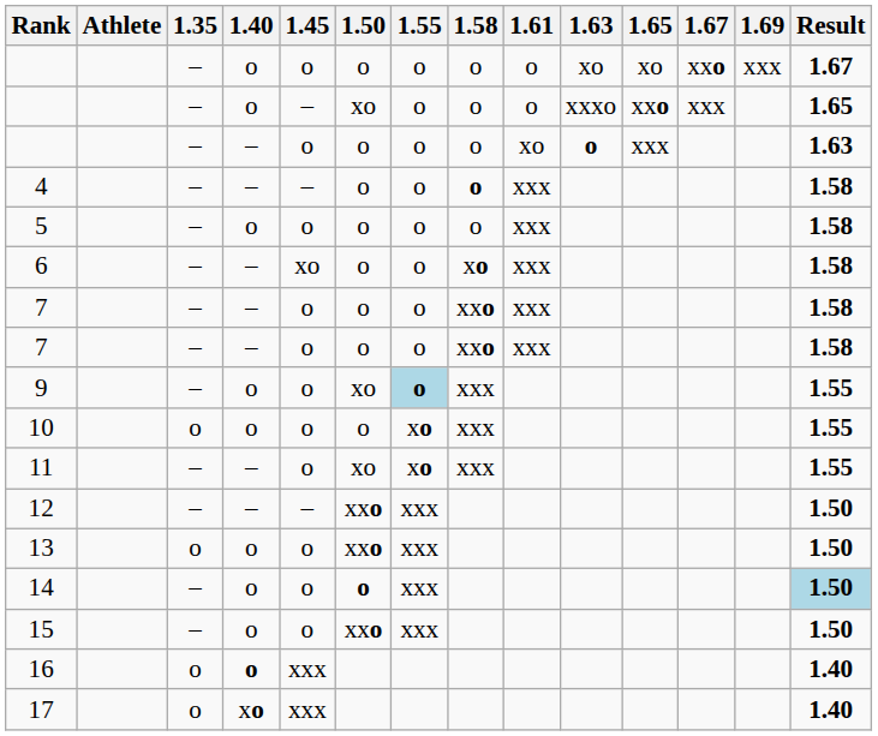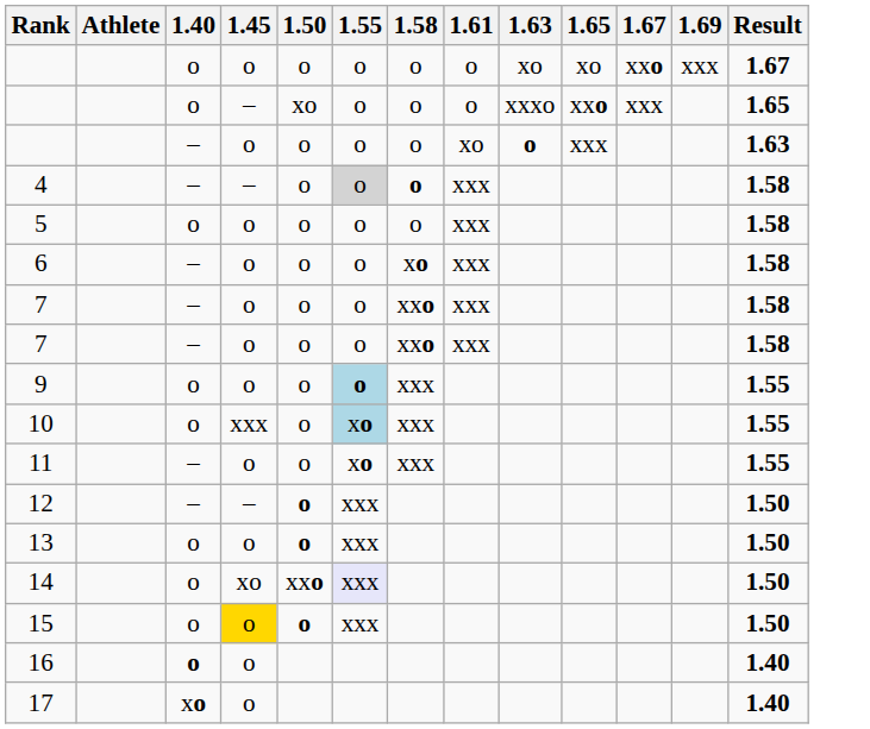 <table class="wikitable sortable" style="text-align:center">
 <tr>
 <th>Rank</th>
 <th>Athlete</th>
-<th>1.35</th>
 <th>1.40</th>
 <th>1.45</th>
 <th>1.50</th>
 <th>1.55</th>
 <th>1.58</th>
 <th>1.61</th>
 <th>1.63</th>
 <th>1.65</th>
 <th>1.67</th>
 <th>1.69</th>
 <th>Result</th>
 </tr>
 <tr>
 <td></td>
 <td align="left"></td>
-<td>–</td>
 <td>o</td>
 <td>o</td>
 <td>o</td>
 <td>o</td>
 <td>o</td>
 <td>o</td>
 <td>xo</td>
 <td>xo</td>
 <td>xx<strong>o</strong></td>
 <td>xxx</td>
 <td><strong>1.67</strong></td>
 </tr>
 <tr>
 <td></td>
 <td align="left"></td>
-<td>–</td>
 <td>o</td>
 <td>–</td>
 <td>xo</td>
 <td>o</td>
 <td>o</td>
 <td>o</td>
 <td>xxxo</td>
 <td>xx<strong>o</strong></td>
 <td>xxx</td>
 <td></td>
 <td><strong>1.65</strong></td>
 </tr>
 <tr>
 <td></td>
 <td align="left"></td>
-<td>–</td>
 <td>–</td>
 <td>o</td>
 <td>o</td>
 <td>o</td>
 <td>o</td>
 <td>xo</td>
 <td><strong>o</strong></td>
 <td>xxx</td>
 <td></td>
 <td></td>
 <td><strong>1.63</strong></td>
 </tr>
 <tr>
 <td>4</td>
 <td align="left"></td>
 <td>–</td>
 <td>–</td>
-<td>–</td>
 <td>o</td>
-<td>o</td>
+<td style="background: lightgrey;">o</td>
 <td><strong>o</strong></td>
 <td>xxx</td>
 <td></td>
 <td></td>
 <td></td>
 <td></td>
 <td><strong>1.58</strong></td>
 </tr>
 <tr>
 <td>5</td>
 <td align="left"></td>
-<td>–</td>
 <td>o</td>
 <td>o</td>
 <td>o</td>
 <td>o</td>
 <td>o</td>
 <td>xxx</td>
 <td></td>
 <td></td>
 <td></td>
 <td></td>
 <td><strong>1.58</strong></td>
 </tr>
 <tr>
 <td>6</td>
 <td align="left"></td>
 <td>–</td>
-<td>–</td>
-<td>xo</td>
+<td>o</td>
 <td>o</td>
 <td>o</td>
 <td>x<strong>o</strong></td>
 <td>xxx</td>
 <td></td>
 <td></td>
 <td></td>
 <td></td>
 <td><strong>1.58</strong></td>
 </tr>
 <tr>
 <td>7</td>
 <td align="left"></td>
-<td>–</td>
 <td>–</td>
 <td>o</td>
 <td>o</td>
 <td>o</td>
 <td>xx<strong>o</strong></td>
 <td>xxx</td>
 <td></td>
 <td></td>
 <td></td>
 <td></td>
 <td><strong>1.58</strong></td>
 </tr>
 <tr>
 <td>7</td>
 <td align="left"></td>
 <td>–</td>
-<td>–</td>
 <td>o</td>
 <td>o</td>
 <td>o</td>
 <td>xx<strong>o</strong></td>
 <td>xxx</td>
 <td></td>
 <td></td>
 <td></td>
 <td></td>
 <td><strong>1.58</strong></td>
 </tr>
 <tr>
 <td>9</td>
 <td align="left"></td>
-<td>–</td>
 <td>o</td>
 <td>o</td>
-<td>xo</td>
+<td>o</td>
 <td style="background: lightblue;"><strong>o</strong></td>
 <td>xxx</td>
 <td></td>
 <td></td>
 <td></td>
 <td></td>
 <td></td>
 <td><strong>1.55</strong></td>
 </tr>
 <tr>
 <td>10</td>
 <td align="left"></td>
 <td>o</td>
+<td>xxx</td>
 <td>o</td>
-<td>o</td>
-<td>o</td>
-<td>x<strong>o</strong></td>
+<td style="background: lightblue;">x<strong>o</strong></td>
 <td>xxx</td>
 <td></td>
 <td></td>
 <td></td>
 <td></td>
 <td></td>
 <td><strong>1.55</strong></td>
 </tr>
 <tr>
 <td>11</td>
 <td align="left"></td>
 <td>–</td>
-<td>–</td>
 <td>o</td>
-<td>xo</td>
+<td>o</td>
 <td>x<strong>o</strong></td>
 <td>xxx</td>
 <td></td>
 <td></td>
 <td></td>
 <td></td>
 <td></td>
 <td><strong>1.55</strong></td>
 </tr>
 <tr>
 <td>12</td>
 <td align="left"></td>
 <td>–</td>
 <td>–</td>
-<td>–</td>
-<td>xx<strong>o</strong></td>
+<td><strong>o</strong></td>
 <td>xxx</td>
 <td></td>
 <td></td>
 <td></td>
 <td></td>
 <td></td>
 <td></td>
 <td><strong>1.50</strong></td>
 </tr>
 <tr>
 <td>13</td>
 <td align="left"></td>
 <td>o</td>
 <td>o</td>
-<td>o</td>
-<td>xx<strong>o</strong></td>
+<td><strong>o</strong></td>
 <td>xxx</td>
 <td></td>
 <td></td>
 <td></td>
 <td></td>
 <td></td>
 <td></td>
 <td><strong>1.50</strong></td>
 </tr>
 <tr>
 <td>14</td>
 <td align="left"></td>
-<td>–</td>
 <td>o</td>
-<td>o</td>
-<td><strong>o</strong></td>
-<td>xxx</td>
+<td>xo</td>
+<td>xx<strong>o</strong></td>
+<td style="background: lavender;">xxx</td>
 <td></td>
 <td></td>
 <td></td>
 <td></td>
 <td></td>
 <td></td>
-<td style="background: lightblue;"><strong>1.50</strong></td>
+<td><strong>1.50</strong></td>
 </tr>
 <tr>
 <td>15</td>
 <td align="left"></td>
-<td>–</td>
 <td>o</td>
-<td>o</td>
-<td>xx<strong>o</strong></td>
+<td style="background: gold;">o</td>
+<td><strong>o</strong></td>
 <td>xxx</td>
 <td></td>
 <td></td>
 <td></td>
 <td></td>
 <td></td>
 <td></td>
 <td><strong>1.50</strong></td>
 </tr>
 <tr>
 <td>16</td>
 <td align="left"></td>
+<td><strong>o</strong></td>
 <td>o</td>
-<td><strong>o</strong></td>
-<td>xxx</td>
 <td></td>
 <td></td>
 <td></td>
 <td></td>
 <td></td>
 <td></td>
 <td></td>
 <td></td>
 <td><strong>1.40</strong></td>
 </tr>
 <tr>
 <td>17</td>
 <td align="left"></td>
+<td>x<strong>o</strong></td>
 <td>o</td>
-<td>x<strong>o</strong></td>
-<td>xxx</td>
 <td></td>
 <td></td>
 <td></td>
 <td></td>
 <td></td>
 <td></td>
 <td></td>
 <td></td>
 <td><strong>1.40</strong></td>
 </tr>
 </table>
